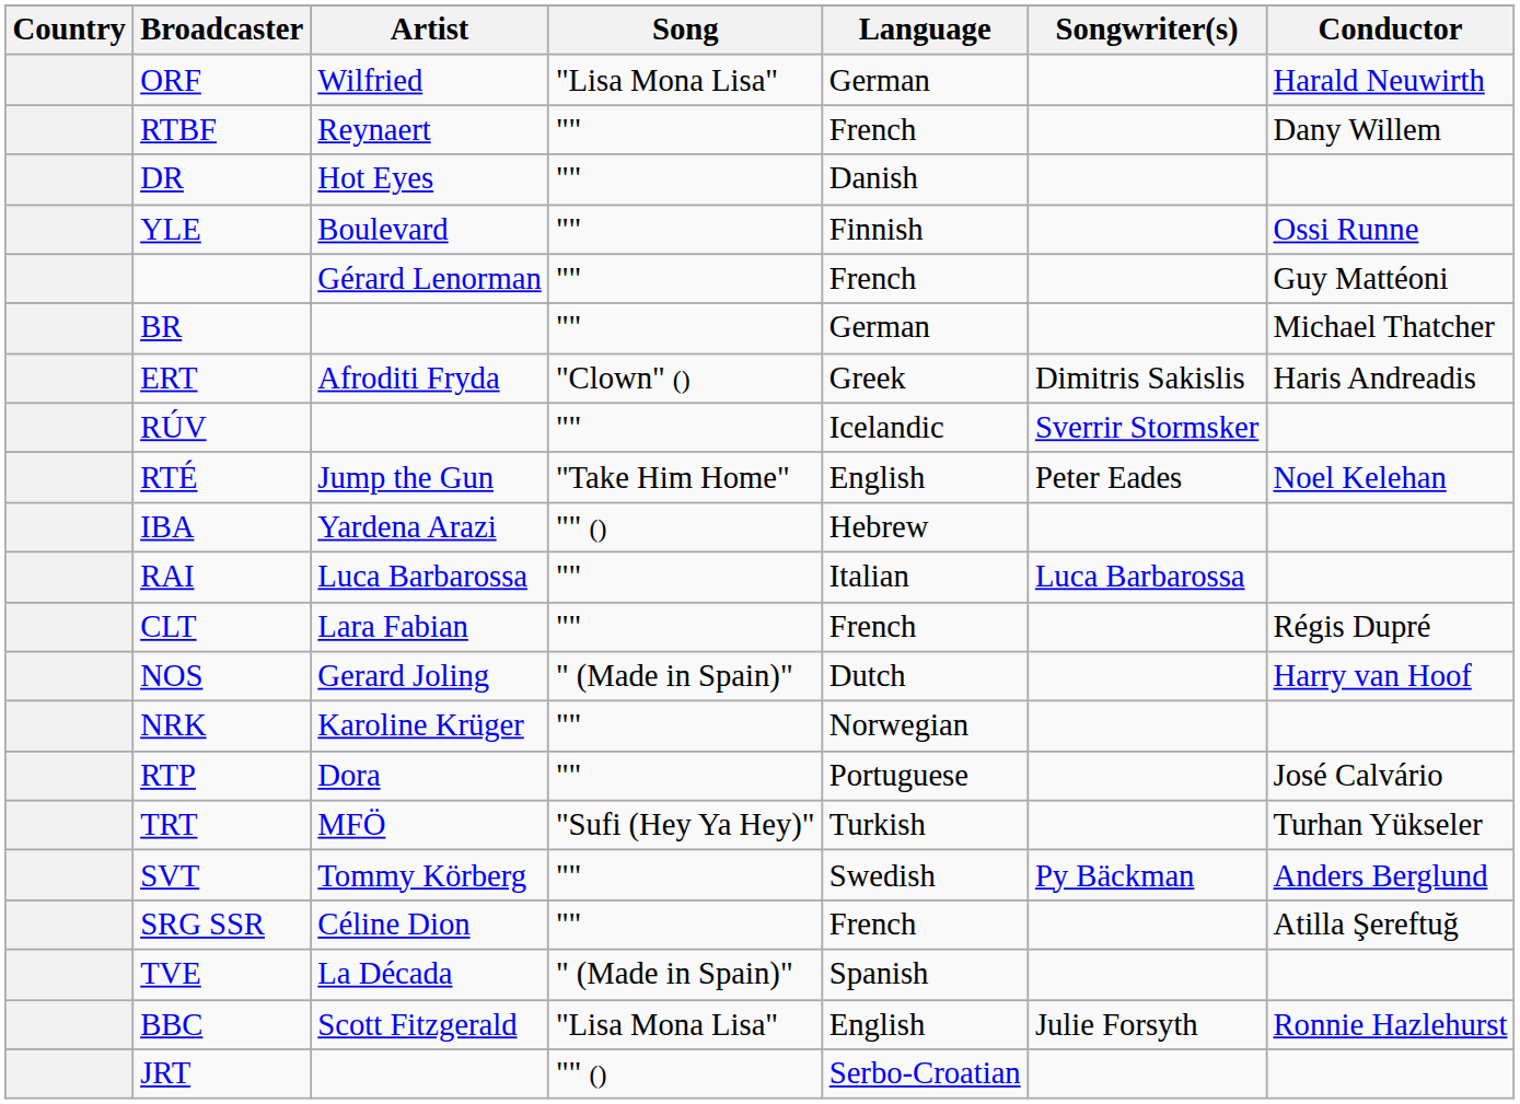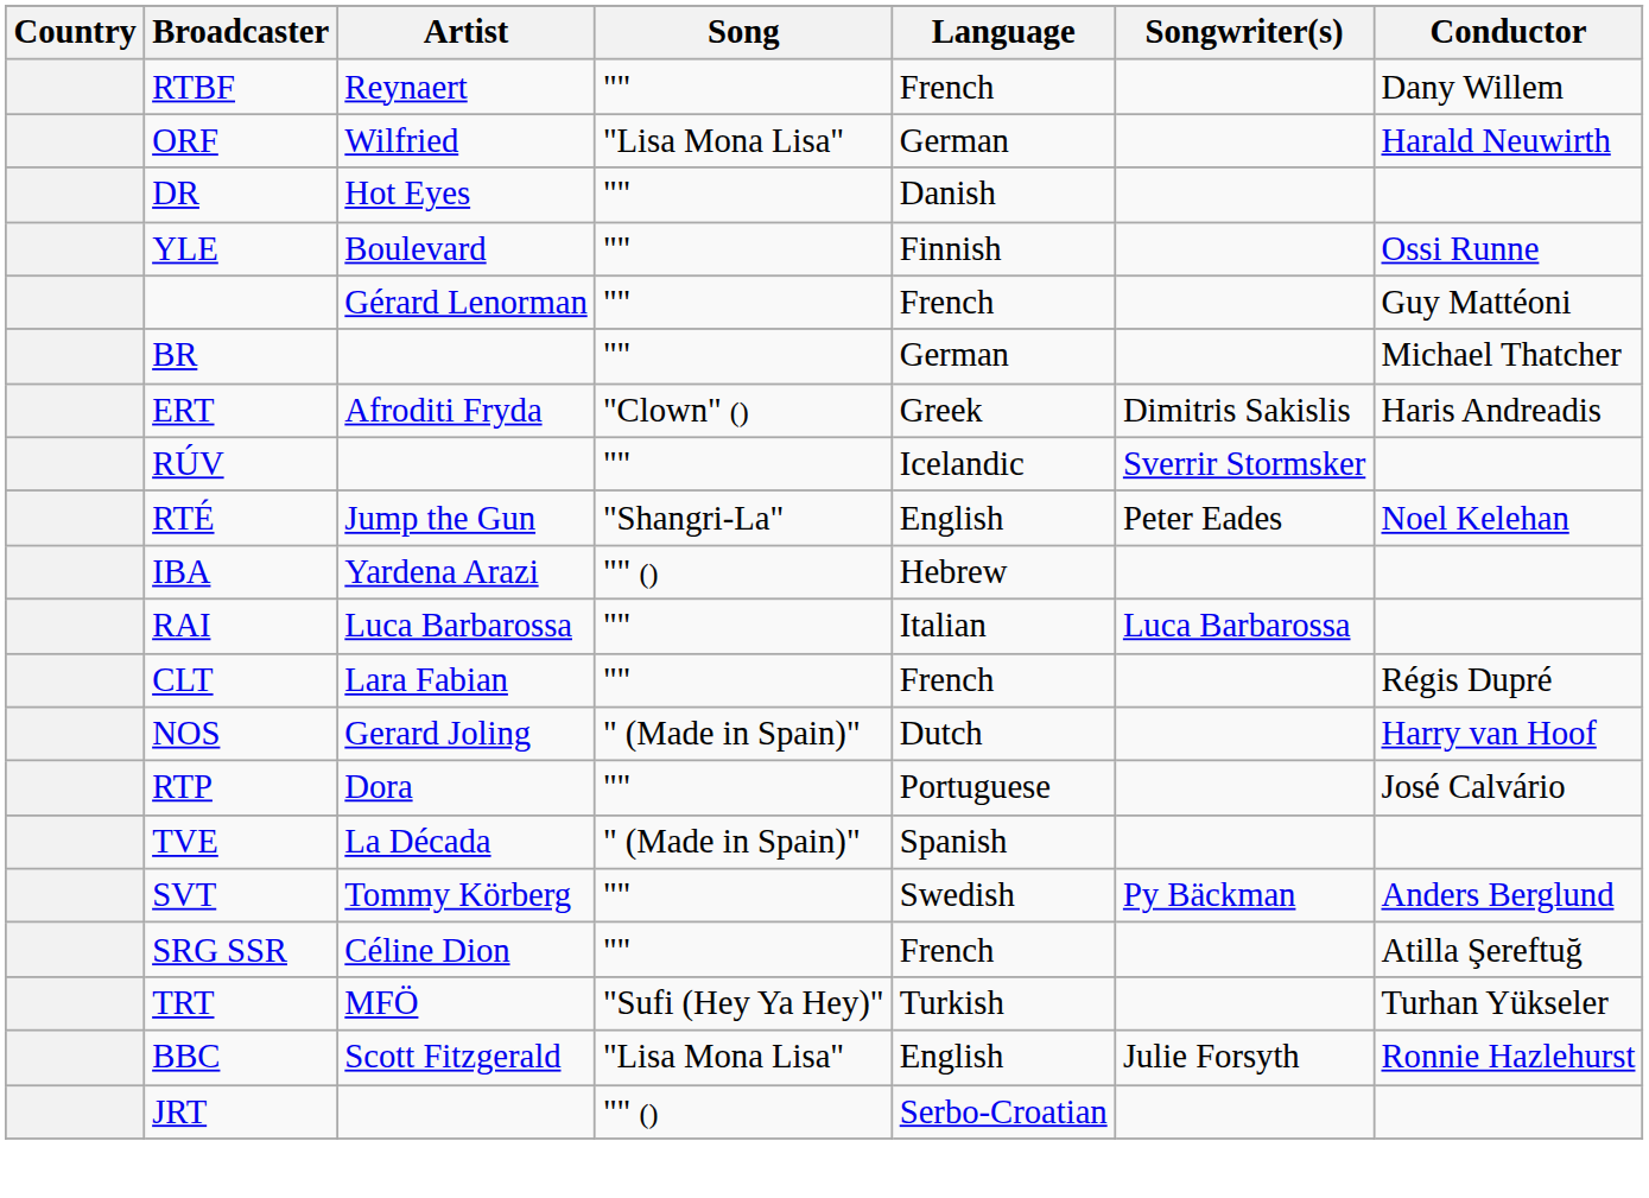 <table class="wikitable plainrowheaders">
 <tr>
 </tr>
 <tr>
 <th scope="col">Country</th>
 <th scope="col">Broadcaster</th>
 <th scope="col">Artist</th>
 <th scope="col">Song</th>
 <th scope="col">Language</th>
 <th scope="col">Songwriter(s)</th>
 <th scope="col">Conductor</th>
 </tr>
 <tr>
 <th scope="row"></th>
+<td><a href='#'>RTBF</a></td>
+<td><a href='#'>Reynaert</a></td>
+<td>""</td>
+<td>French</td>
+<td></td>
+<td>Dany Willem</td>
+</tr>
+<tr>
+<th scope="row"></th>
 <td><a href='#'>ORF</a></td>
 <td><a href='#'>Wilfried</a></td>
 <td>"Lisa Mona Lisa"</td>
 <td>German</td>
 <td></td>
 <td><a href='#'>Harald Neuwirth</a></td>
-</tr>
-<tr>
-<th scope="row"></th>
-<td><a href='#'>RTBF</a></td>
-<td><a href='#'>Reynaert</a></td>
-<td>""</td>
-<td>French</td>
-<td></td>
-<td>Dany Willem</td>
 </tr>
 <tr>
 <th scope="row"></th>
 <td><a href='#'>DR</a></td>
 <td><a href='#'>Hot Eyes</a></td>
 <td>"<span>"</span></td>
 <td>Danish</td>
 <td></td>
 <td></td>
 </tr>
 <tr>
 <th scope="row"></th>
 <td><a href='#'>YLE</a></td>
 <td><a href='#'>Boulevard</a></td>
 <td>""</td>
 <td>Finnish</td>
 <td></td>
 <td><a href='#'>Ossi Runne</a></td>
 </tr>
 <tr>
 <th scope="row"></th>
 <td></td>
 <td><a href='#'>Gérard Lenorman</a></td>
 <td>""</td>
 <td>French</td>
 <td></td>
 <td>Guy Mattéoni</td>
 </tr>
 <tr>
 <th scope="row"></th>
 <td><a href='#'>BR</a></td>
 <td></td>
 <td>""</td>
 <td>German</td>
 <td></td>
 <td>Michael Thatcher</td>
 </tr>
 <tr>
 <th scope="row"></th>
 <td><a href='#'>ERT</a></td>
 <td><a href='#'>Afroditi Fryda</a></td>
 <td>"Clown" <small>()</small></td>
 <td>Greek</td>
 <td>Dimitris Sakislis</td>
 <td>Haris Andreadis</td>
 </tr>
 <tr>
 <th scope="row"></th>
 <td><a href='#'>RÚV</a></td>
 <td></td>
 <td>""</td>
 <td>Icelandic</td>
 <td><a href='#'>Sverrir Stormsker</a></td>
 <td></td>
 </tr>
 <tr>
 <th scope="row"></th>
 <td><a href='#'>RTÉ</a></td>
 <td><a href='#'>Jump the Gun</a></td>
-<td>"Take Him Home"</td>
+<td>"Shangri-La"</td>
 <td>English</td>
 <td>Peter Eades</td>
 <td><a href='#'>Noel Kelehan</a></td>
 </tr>
 <tr>
 <th scope="row"></th>
 <td><a href='#'>IBA</a></td>
 <td><a href='#'>Yardena Arazi</a></td>
 <td>"" <small>()</small></td>
 <td>Hebrew</td>
 <td></td>
 <td></td>
 </tr>
 <tr>
 <th scope="row"></th>
 <td><a href='#'>RAI</a></td>
 <td><a href='#'>Luca Barbarossa</a></td>
 <td>""</td>
 <td>Italian</td>
 <td><a href='#'>Luca Barbarossa</a></td>
 <td></td>
 </tr>
 <tr>
 <th scope="row"></th>
 <td><a href='#'>CLT</a></td>
 <td><a href='#'>Lara Fabian</a></td>
 <td>""</td>
 <td>French</td>
 <td></td>
 <td>Régis Dupré</td>
 </tr>
 <tr>
 <th scope="row"></th>
 <td><a href='#'>NOS</a></td>
 <td><a href='#'>Gerard Joling</a></td>
 <td>" (Made in Spain)"</td>
 <td>Dutch</td>
 <td></td>
 <td><a href='#'>Harry van Hoof</a></td>
 </tr>
 <tr>
 <th scope="row"></th>
-<td><a href='#'>NRK</a></td>
-<td><a href='#'>Karoline Krüger</a></td>
-<td>""</td>
-<td>Norwegian</td>
-<td></td>
-<td></td>
-</tr>
-<tr>
-<th scope="row"></th>
 <td><a href='#'>RTP</a></td>
 <td><a href='#'>Dora</a></td>
 <td>""</td>
 <td>Portuguese</td>
 <td></td>
 <td>José Calvário</td>
 </tr>
 <tr>
 <th scope="row"></th>
-<td><a href='#'>TRT</a></td>
-<td><a href='#'>MFÖ</a></td>
-<td>"Sufi (Hey Ya Hey)"</td>
-<td>Turkish</td>
+<td><a href='#'>TVE</a></td>
+<td><a href='#'>La Década</a></td>
+<td>" (Made in Spain)"</td>
+<td>Spanish</td>
 <td></td>
-<td>Turhan Yükseler</td>
+<td></td>
 </tr>
 <tr>
 <th scope="row"></th>
 <td><a href='#'>SVT</a></td>
 <td><a href='#'>Tommy Körberg</a></td>
 <td>""</td>
 <td>Swedish</td>
 <td><a href='#'>Py Bäckman</a></td>
 <td><a href='#'>Anders Berglund</a></td>
 </tr>
 <tr>
 <th scope="row"></th>
 <td><a href='#'>SRG SSR</a></td>
 <td><a href='#'>Céline Dion</a></td>
 <td>""</td>
 <td>French</td>
 <td></td>
 <td>Atilla Şereftuğ</td>
 </tr>
 <tr>
 <th scope="row"></th>
-<td><a href='#'>TVE</a></td>
-<td><a href='#'>La Década</a></td>
-<td>" (Made in Spain)"</td>
-<td>Spanish</td>
+<td><a href='#'>TRT</a></td>
+<td><a href='#'>MFÖ</a></td>
+<td>"Sufi (Hey Ya Hey)"</td>
+<td>Turkish</td>
 <td></td>
-<td></td>
+<td>Turhan Yükseler</td>
 </tr>
 <tr>
 <th scope="row"></th>
 <td><a href='#'>BBC</a></td>
 <td><a href='#'>Scott Fitzgerald</a></td>
 <td>"Lisa Mona Lisa"</td>
 <td>English</td>
 <td>Julie Forsyth</td>
 <td><a href='#'>Ronnie Hazlehurst</a></td>
 </tr>
 <tr>
 <th scope="row"></th>
 <td><a href='#'>JRT</a></td>
 <td></td>
 <td>"" <small>()</small></td>
 <td><a href='#'>Serbo-Croatian</a></td>
 <td></td>
 <td></td>
 </tr>
 </table>
